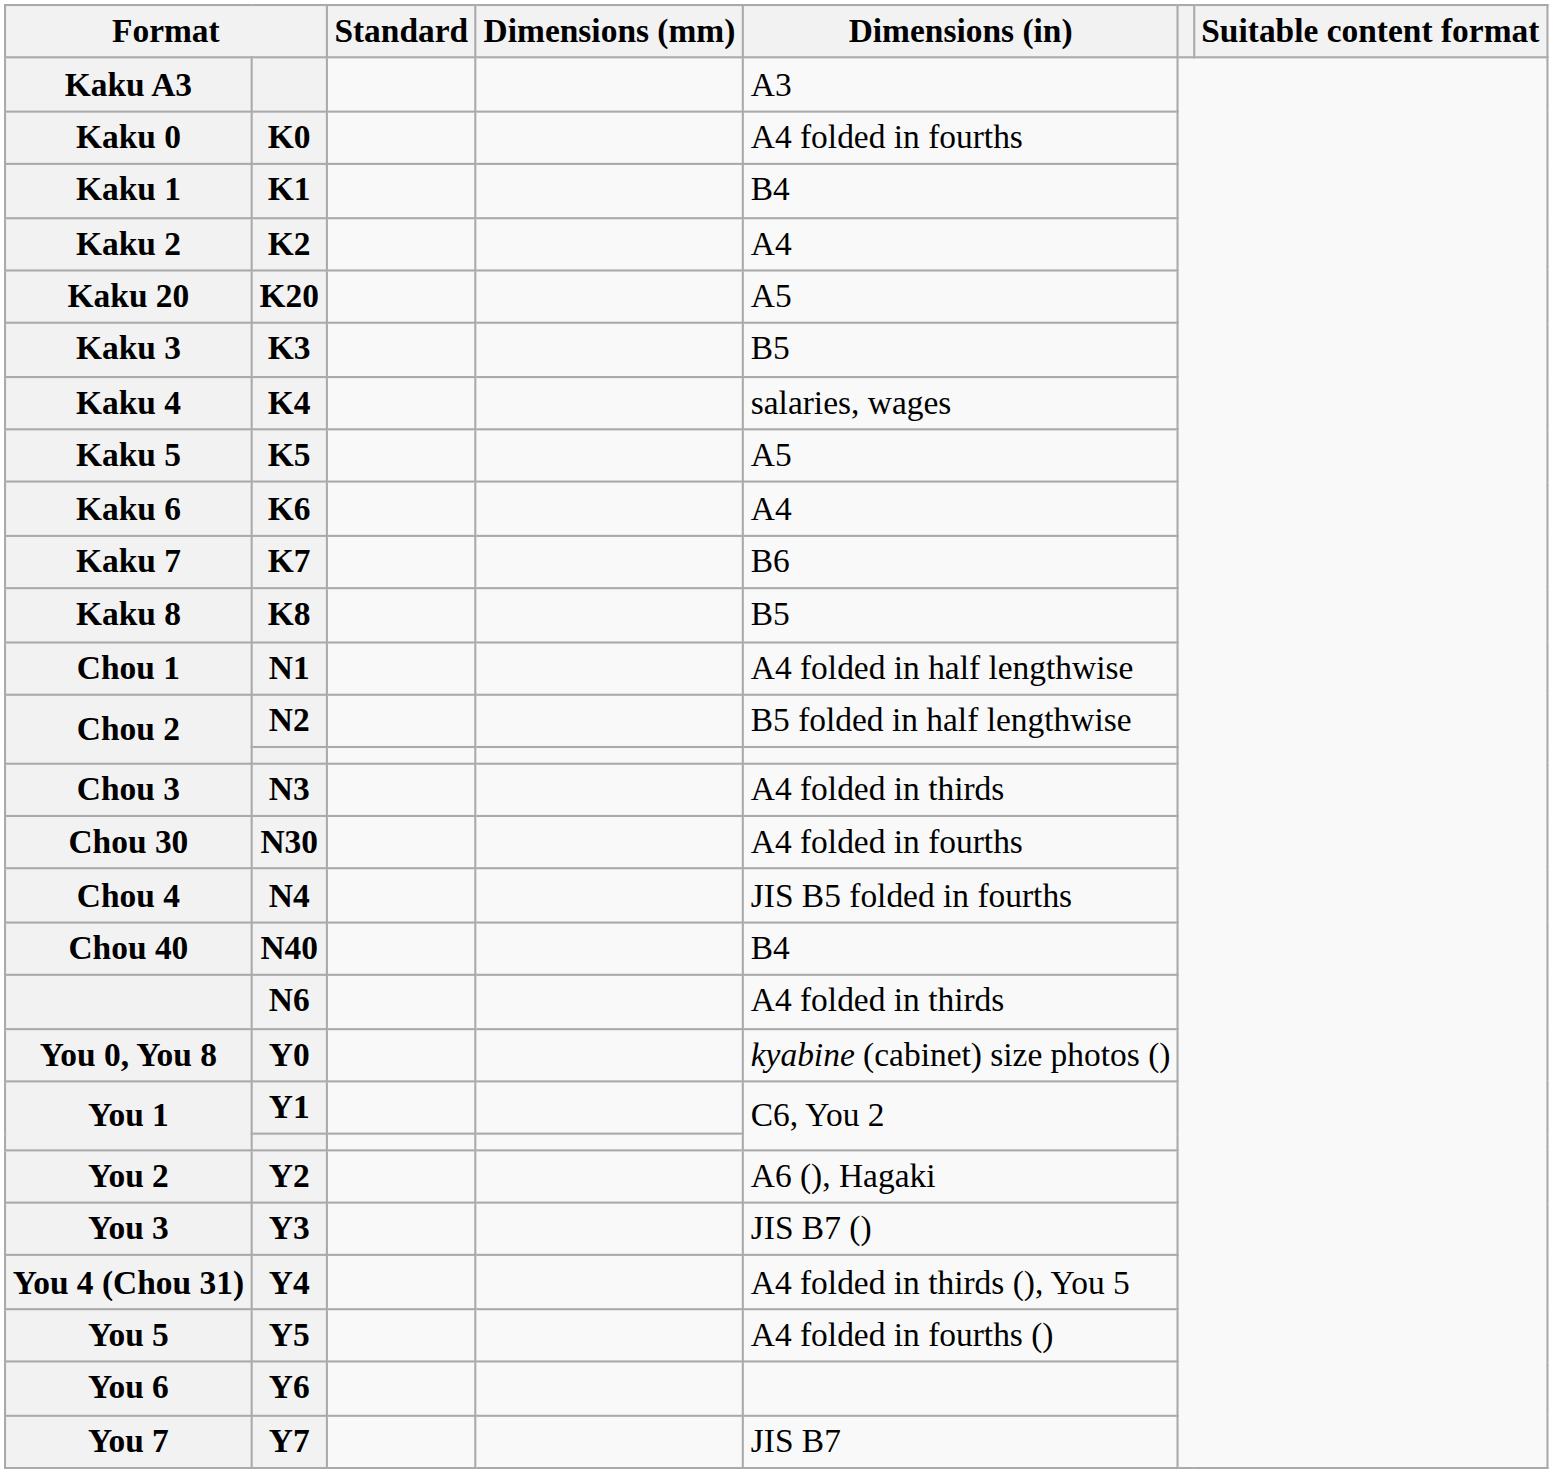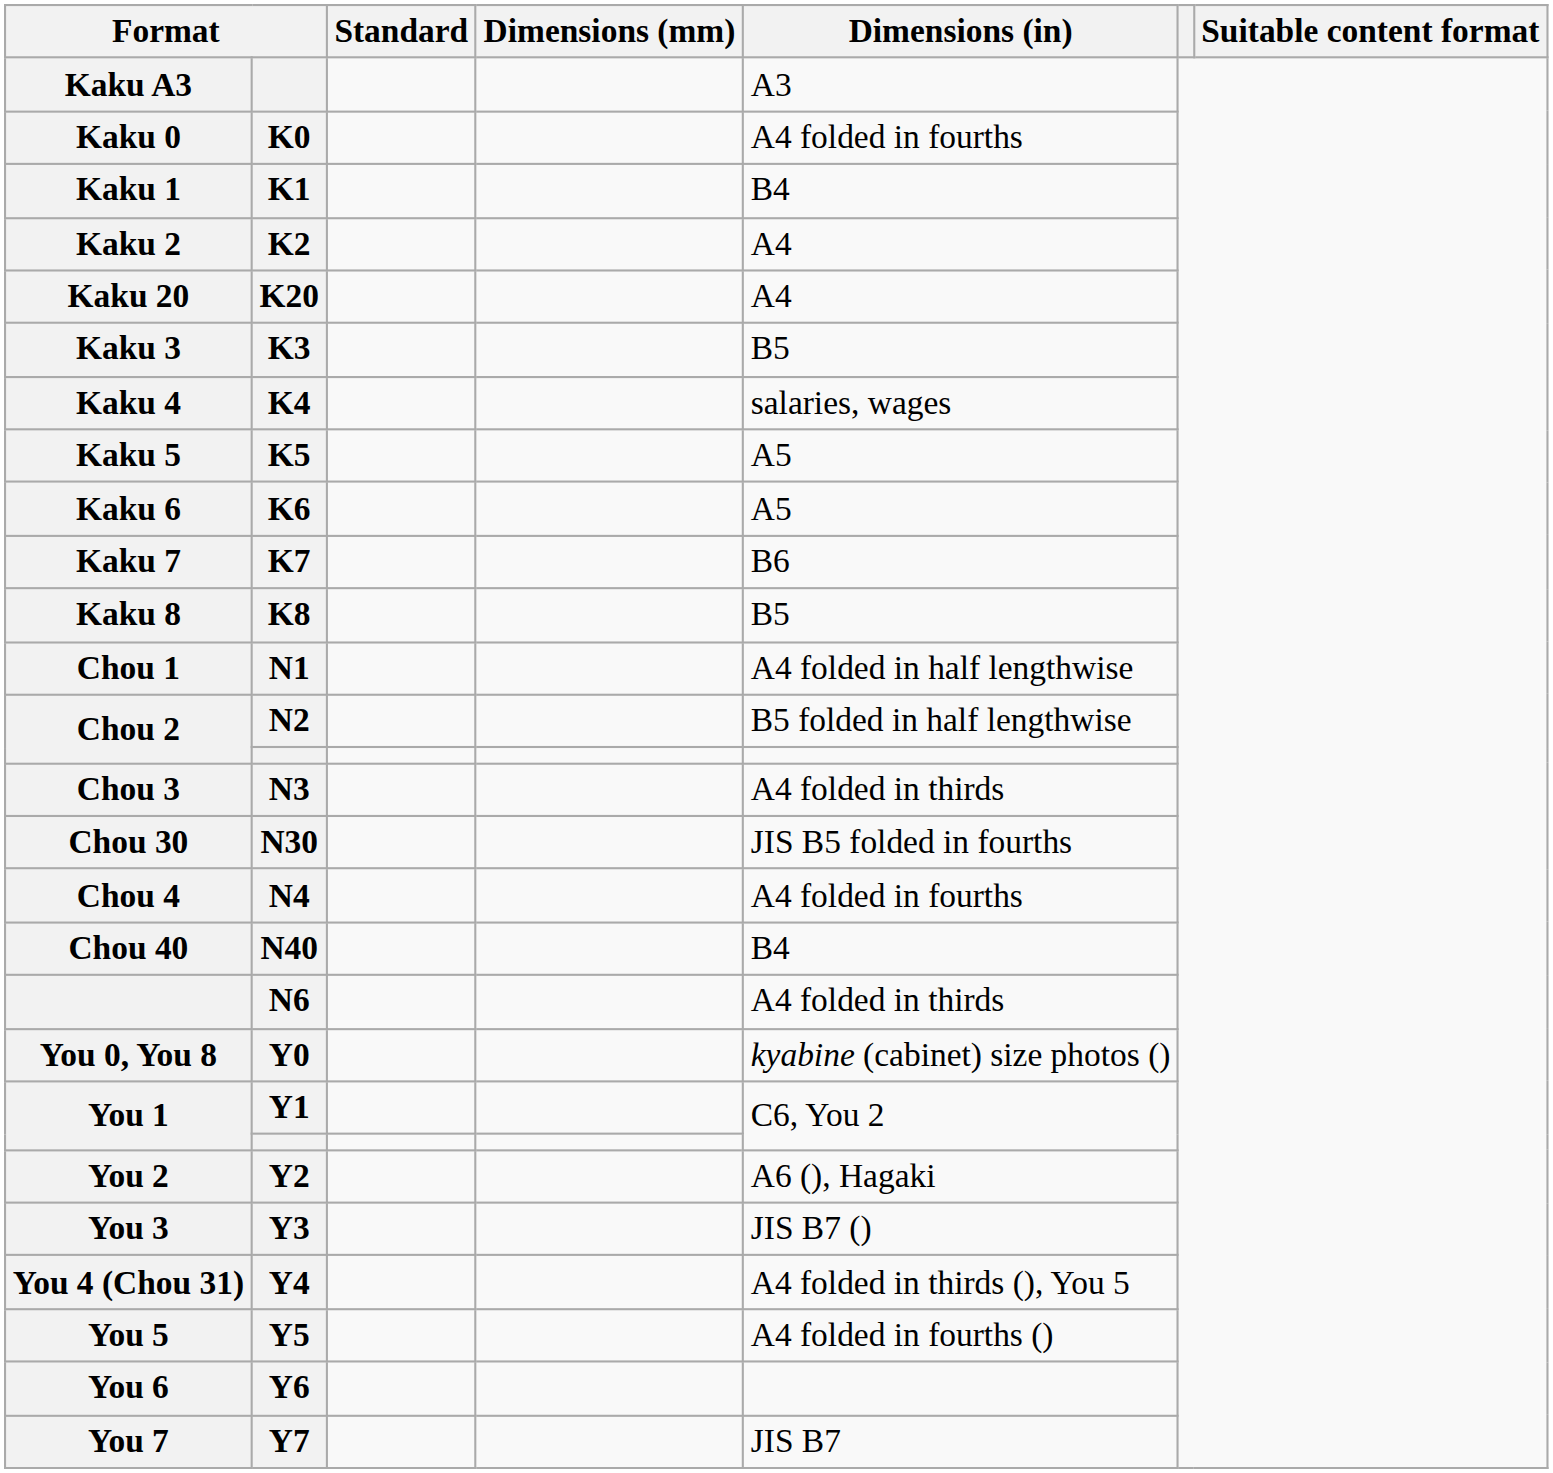 <table class="wikitable sortable">
 <tr>
 <th colspan=2>Format</th>
 <th>Standard</th>
 <th>Dimensions (mm)</th>
 <th>Dimensions (in)</th>
 <th></th>
 <th>Suitable content format</th>
 </tr>
 <tr>
 <th>Kaku A3</th>
 <th></th>
 <td></td>
 <td></td>
 <td>A3</td>
 </tr>
 <tr>
 <th>Kaku 0</th>
 <th>K0</th>
 <td></td>
 <td></td>
 <td>A4 folded in fourths</td>
 </tr>
 <tr>
 <th>Kaku 1</th>
 <th>K1</th>
 <td></td>
 <td></td>
 <td>B4</td>
 </tr>
 <tr>
 <th>Kaku 2</th>
 <th>K2</th>
 <td></td>
 <td></td>
 <td>A4</td>
 </tr>
 <tr>
 <th>Kaku 20</th>
 <th>K20</th>
 <td></td>
 <td></td>
-<td>A5</td>
+<td>A4</td>
 </tr>
 <tr>
 <th>Kaku 3</th>
 <th>K3</th>
 <td></td>
 <td></td>
 <td>B5</td>
 </tr>
 <tr>
 <th>Kaku 4</th>
 <th>K4</th>
 <td></td>
 <td></td>
 <td>salaries, wages</td>
 </tr>
 <tr>
 <th>Kaku 5</th>
 <th>K5</th>
 <td></td>
 <td></td>
 <td>A5</td>
 </tr>
 <tr>
 <th>Kaku 6</th>
 <th>K6</th>
 <td></td>
 <td></td>
-<td>A4</td>
+<td>A5</td>
 </tr>
 <tr>
 <th>Kaku 7</th>
 <th>K7</th>
 <td></td>
 <td></td>
 <td>B6</td>
 </tr>
 <tr>
 <th>Kaku 8</th>
 <th>K8</th>
 <td></td>
 <td></td>
 <td>B5</td>
 </tr>
 <tr>
 <th>Chou 1</th>
 <th>N1</th>
 <td></td>
 <td></td>
 <td>A4 folded in half lengthwise</td>
 </tr>
 <tr>
 <th rowspan=2>Chou 2</th>
 <th>N2</th>
 <td></td>
 <td></td>
 <td>B5 folded in half lengthwise</td>
 </tr>
 <tr>
 <th></th>
 <td></td>
 <td> </td>
 <td></td>
 </tr>
 <tr>
 <th>Chou 3</th>
 <th>N3</th>
 <td></td>
 <td></td>
 <td>A4 folded in thirds</td>
 </tr>
 <tr>
 <th>Chou 30</th>
 <th>N30</th>
 <td></td>
 <td></td>
-<td>A4 folded in fourths</td>
+<td>JIS B5 folded in fourths</td>
 </tr>
 <tr>
 <th>Chou 4</th>
 <th>N4</th>
 <td></td>
 <td></td>
-<td>JIS B5 folded in fourths</td>
+<td>A4 folded in fourths</td>
 </tr>
 <tr>
 <th>Chou 40</th>
 <th>N40</th>
 <td></td>
 <td></td>
 <td>B4</td>
 </tr>
 <tr>
 <th></th>
 <th>N6</th>
 <td></td>
 <td></td>
 <td>A4 folded in thirds</td>
 </tr>
 <tr>
 <th>You 0, You 8</th>
 <th>Y0</th>
 <td></td>
 <td></td>
 <td><em>kyabine</em> (cabinet) size photos ()</td>
 </tr>
 <tr>
 <th rowspan=2>You 1</th>
 <th>Y1</th>
 <td></td>
 <td> </td>
 <td rowspan=2>C6, You 2</td>
 </tr>
 <tr>
 <th></th>
 <td></td>
 <td></td>
 </tr>
 <tr>
 <th>You 2</th>
 <th>Y2</th>
 <td></td>
 <td></td>
 <td>A6 (), Hagaki</td>
 </tr>
 <tr>
 <th>You 3</th>
 <th>Y3</th>
 <td></td>
 <td></td>
 <td>JIS B7 ()</td>
 </tr>
 <tr>
 <th>You 4 (Chou 31)</th>
 <th>Y4</th>
 <td></td>
 <td></td>
 <td>A4 folded in thirds (), You 5</td>
 </tr>
 <tr>
 <th>You 5</th>
 <th>Y5</th>
 <td></td>
 <td></td>
 <td>A4 folded in fourths ()</td>
 </tr>
 <tr>
 <th>You 6</th>
 <th>Y6</th>
 <td></td>
 <td></td>
 <td></td>
 </tr>
 <tr>
 <th>You 7</th>
 <th>Y7</th>
 <td></td>
 <td></td>
 <td>JIS B7</td>
 </tr>
 </table>
